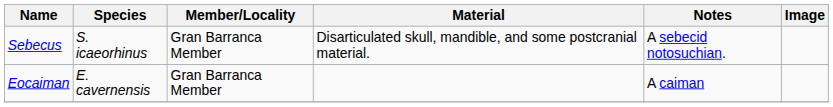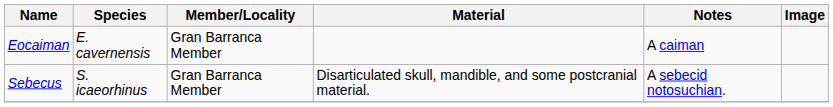 <table class="wikitable" align="center" width="75%">
 <tr>
 <th>Name</th>
 <th>Species</th>
 <th>Member/Locality</th>
 <th>Material</th>
 <th>Notes</th>
 <th>Image</th>
 </tr>
 <tr>
+<td><em><a href='#'>Eocaiman</a></em></td>
+<td><em>E. cavernensis</em></td>
+<td>Gran Barranca Member</td>
+<td></td>
+<td>A <a href='#'>caiman</a></td>
+<td></td>
+</tr>
+<tr>
 <td><em><a href='#'>Sebecus</a></em></td>
 <td><em>S. icaeorhinus</em></td>
 <td>Gran Barranca Member</td>
 <td>Disarticulated skull, mandible, and some postcranial material.</td>
 <td>A <a href='#'>sebecid</a> <a href='#'>notosuchian</a>.</td>
 <td></td>
 </tr>
 <tr>
-<td><em><a href='#'>Eocaiman</a></em></td>
-<td><em>E. cavernensis</em></td>
-<td>Gran Barranca Member</td>
-<td></td>
-<td>A <a href='#'>caiman</a></td>
-<td></td>
-</tr>
-<tr>
 </tr>
 </table>
